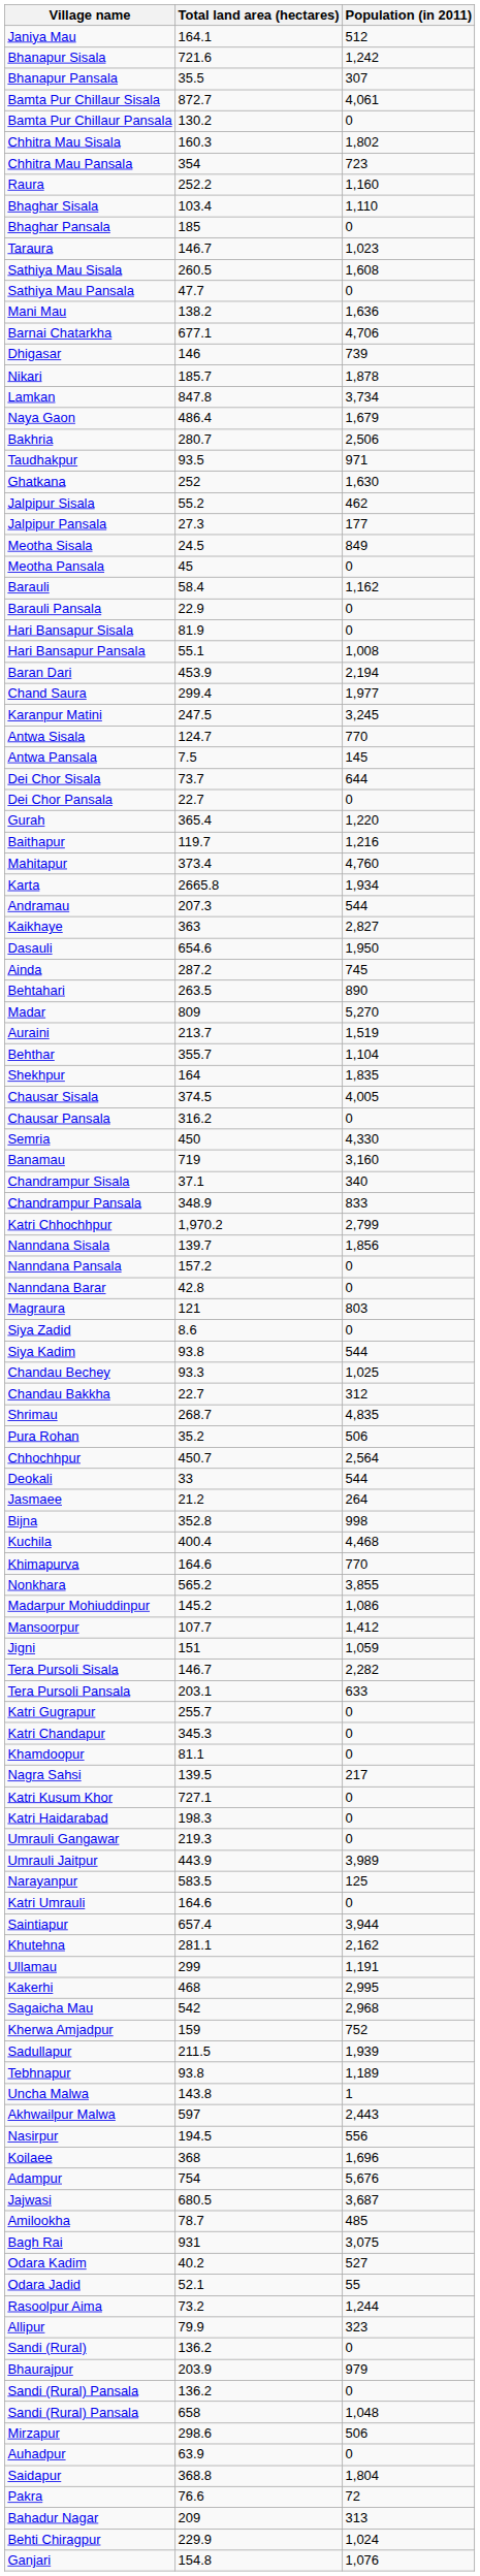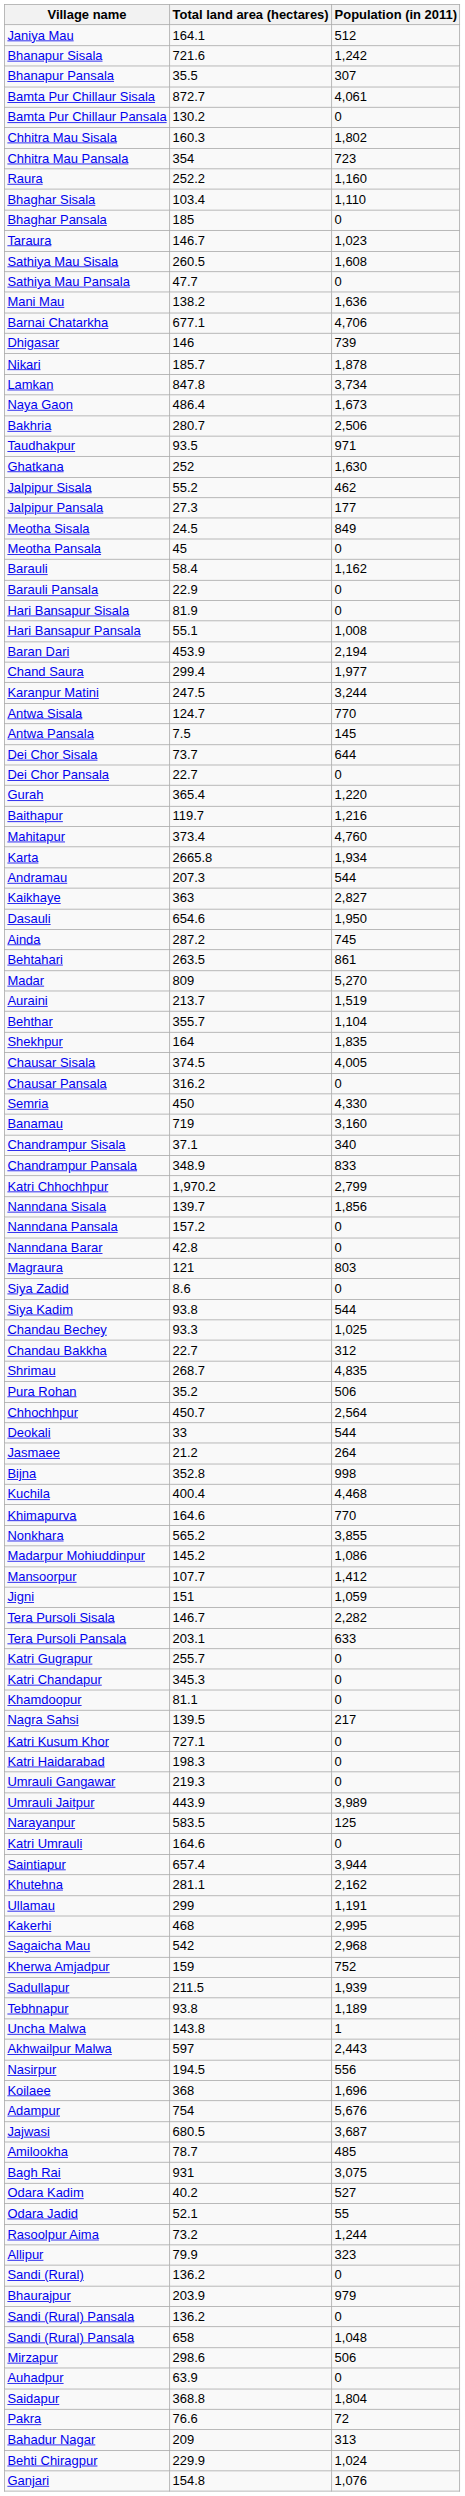 <table class="wikitable sortable">
 <tr>
 <th>Village name</th>
 <th>Total land area (hectares)</th>
 <th>Population (in 2011)</th>
 </tr>
 <tr>
 <td><a href='#'>Janiya Mau</a></td>
 <td>164.1</td>
 <td>512</td>
 </tr>
 <tr>
 <td><a href='#'>Bhanapur Sisala</a></td>
 <td>721.6</td>
 <td>1,242</td>
 </tr>
 <tr>
 <td><a href='#'>Bhanapur Pansala</a></td>
 <td>35.5</td>
 <td>307</td>
 </tr>
 <tr>
 <td><a href='#'>Bamta Pur Chillaur Sisala</a></td>
 <td>872.7</td>
 <td>4,061</td>
 </tr>
 <tr>
 <td><a href='#'>Bamta Pur Chillaur Pansala</a></td>
 <td>130.2</td>
 <td>0</td>
 </tr>
 <tr>
 <td><a href='#'>Chhitra Mau Sisala</a></td>
 <td>160.3</td>
 <td>1,802</td>
 </tr>
 <tr>
 <td><a href='#'>Chhitra Mau Pansala</a></td>
 <td>354</td>
 <td>723</td>
 </tr>
 <tr>
 <td><a href='#'>Raura</a></td>
 <td>252.2</td>
 <td>1,160</td>
 </tr>
 <tr>
 <td><a href='#'>Bhaghar Sisala</a></td>
 <td>103.4</td>
 <td>1,110</td>
 </tr>
 <tr>
 <td><a href='#'>Bhaghar Pansala</a></td>
 <td>185</td>
 <td>0</td>
 </tr>
 <tr>
 <td><a href='#'>Taraura</a></td>
 <td>146.7</td>
 <td>1,023</td>
 </tr>
 <tr>
 <td><a href='#'>Sathiya Mau Sisala</a></td>
 <td>260.5</td>
 <td>1,608</td>
 </tr>
 <tr>
 <td><a href='#'>Sathiya Mau Pansala</a></td>
 <td>47.7</td>
 <td>0</td>
 </tr>
 <tr>
 <td><a href='#'>Mani Mau</a></td>
 <td>138.2</td>
 <td>1,636</td>
 </tr>
 <tr>
 <td><a href='#'>Barnai Chatarkha</a></td>
 <td>677.1</td>
 <td>4,706</td>
 </tr>
 <tr>
 <td><a href='#'>Dhigasar</a></td>
 <td>146</td>
 <td>739</td>
 </tr>
 <tr>
 <td><a href='#'>Nikari</a></td>
 <td>185.7</td>
 <td>1,878</td>
 </tr>
 <tr>
 <td><a href='#'>Lamkan</a></td>
 <td>847.8</td>
 <td>3,734</td>
 </tr>
 <tr>
 <td><a href='#'>Naya Gaon</a></td>
 <td>486.4</td>
-<td>1,679</td>
+<td>1,673</td>
 </tr>
 <tr>
 <td><a href='#'>Bakhria</a></td>
 <td>280.7</td>
 <td>2,506</td>
 </tr>
 <tr>
 <td><a href='#'>Taudhakpur</a></td>
 <td>93.5</td>
 <td>971</td>
 </tr>
 <tr>
 <td><a href='#'>Ghatkana</a></td>
 <td>252</td>
 <td>1,630</td>
 </tr>
 <tr>
 <td><a href='#'>Jalpipur Sisala</a></td>
 <td>55.2</td>
 <td>462</td>
 </tr>
 <tr>
 <td><a href='#'>Jalpipur Pansala</a></td>
 <td>27.3</td>
 <td>177</td>
 </tr>
 <tr>
 <td><a href='#'>Meotha Sisala</a></td>
 <td>24.5</td>
 <td>849</td>
 </tr>
 <tr>
 <td><a href='#'>Meotha Pansala</a></td>
 <td>45</td>
 <td>0</td>
 </tr>
 <tr>
 <td><a href='#'>Barauli</a></td>
 <td>58.4</td>
 <td>1,162</td>
 </tr>
 <tr>
 <td><a href='#'>Barauli Pansala</a></td>
 <td>22.9</td>
 <td>0</td>
 </tr>
 <tr>
 <td><a href='#'>Hari Bansapur Sisala</a></td>
 <td>81.9</td>
 <td>0</td>
 </tr>
 <tr>
 <td><a href='#'>Hari Bansapur Pansala</a></td>
 <td>55.1</td>
 <td>1,008</td>
 </tr>
 <tr>
 <td><a href='#'>Baran Dari</a></td>
 <td>453.9</td>
 <td>2,194</td>
 </tr>
 <tr>
 <td><a href='#'>Chand Saura</a></td>
 <td>299.4</td>
 <td>1,977</td>
 </tr>
 <tr>
 <td><a href='#'>Karanpur Matini</a></td>
 <td>247.5</td>
-<td>3,245</td>
+<td>3,244</td>
 </tr>
 <tr>
 <td><a href='#'>Antwa Sisala</a></td>
 <td>124.7</td>
 <td>770</td>
 </tr>
 <tr>
 <td><a href='#'>Antwa Pansala</a></td>
 <td>7.5</td>
 <td>145</td>
 </tr>
 <tr>
 <td><a href='#'>Dei Chor Sisala</a></td>
 <td>73.7</td>
 <td>644</td>
 </tr>
 <tr>
 <td><a href='#'>Dei Chor Pansala</a></td>
 <td>22.7</td>
 <td>0</td>
 </tr>
 <tr>
 <td><a href='#'>Gurah</a></td>
 <td>365.4</td>
 <td>1,220</td>
 </tr>
 <tr>
 <td><a href='#'>Baithapur</a></td>
 <td>119.7</td>
 <td>1,216</td>
 </tr>
 <tr>
 <td><a href='#'>Mahitapur</a></td>
 <td>373.4</td>
 <td>4,760</td>
 </tr>
 <tr>
 <td><a href='#'>Karta</a></td>
 <td>2665.8</td>
 <td>1,934</td>
 </tr>
 <tr>
 <td><a href='#'>Andramau</a></td>
 <td>207.3</td>
 <td>544</td>
 </tr>
 <tr>
 <td><a href='#'>Kaikhaye</a></td>
 <td>363</td>
 <td>2,827</td>
 </tr>
 <tr>
 <td><a href='#'>Dasauli</a></td>
 <td>654.6</td>
 <td>1,950</td>
 </tr>
 <tr>
 <td><a href='#'>Ainda</a></td>
 <td>287.2</td>
 <td>745</td>
 </tr>
 <tr>
 <td><a href='#'>Behtahari</a></td>
 <td>263.5</td>
-<td>890</td>
+<td>861</td>
 </tr>
 <tr>
 <td><a href='#'>Madar</a></td>
 <td>809</td>
 <td>5,270</td>
 </tr>
 <tr>
 <td><a href='#'>Auraini</a></td>
 <td>213.7</td>
 <td>1,519</td>
 </tr>
 <tr>
 <td><a href='#'>Behthar</a></td>
 <td>355.7</td>
 <td>1,104</td>
 </tr>
 <tr>
 <td><a href='#'>Shekhpur</a></td>
 <td>164</td>
 <td>1,835</td>
 </tr>
 <tr>
 <td><a href='#'>Chausar Sisala</a></td>
 <td>374.5</td>
 <td>4,005</td>
 </tr>
 <tr>
 <td><a href='#'>Chausar Pansala</a></td>
 <td>316.2</td>
 <td>0</td>
 </tr>
 <tr>
 <td><a href='#'>Semria</a></td>
 <td>450</td>
 <td>4,330</td>
 </tr>
 <tr>
 <td><a href='#'>Banamau</a></td>
 <td>719</td>
 <td>3,160</td>
 </tr>
 <tr>
 <td><a href='#'>Chandrampur Sisala</a></td>
 <td>37.1</td>
 <td>340</td>
 </tr>
 <tr>
 <td><a href='#'>Chandrampur Pansala</a></td>
 <td>348.9</td>
 <td>833</td>
 </tr>
 <tr>
 <td><a href='#'>Katri Chhochhpur</a></td>
 <td>1,970.2</td>
 <td>2,799</td>
 </tr>
 <tr>
 <td><a href='#'>Nanndana Sisala</a></td>
 <td>139.7</td>
 <td>1,856</td>
 </tr>
 <tr>
 <td><a href='#'>Nanndana Pansala</a></td>
 <td>157.2</td>
 <td>0</td>
 </tr>
 <tr>
 <td><a href='#'>Nanndana Barar</a></td>
 <td>42.8</td>
 <td>0</td>
 </tr>
 <tr>
 <td><a href='#'>Magraura</a></td>
 <td>121</td>
 <td>803</td>
 </tr>
 <tr>
 <td><a href='#'>Siya Zadid</a></td>
 <td>8.6</td>
 <td>0</td>
 </tr>
 <tr>
 <td><a href='#'>Siya Kadim</a></td>
 <td>93.8</td>
 <td>544</td>
 </tr>
 <tr>
 <td><a href='#'>Chandau Bechey</a></td>
 <td>93.3</td>
 <td>1,025</td>
 </tr>
 <tr>
 <td><a href='#'>Chandau Bakkha</a></td>
 <td>22.7</td>
 <td>312</td>
 </tr>
 <tr>
 <td><a href='#'>Shrimau</a></td>
 <td>268.7</td>
 <td>4,835</td>
 </tr>
 <tr>
 <td><a href='#'>Pura Rohan</a></td>
 <td>35.2</td>
 <td>506</td>
 </tr>
 <tr>
 <td><a href='#'>Chhochhpur</a></td>
 <td>450.7</td>
 <td>2,564</td>
 </tr>
 <tr>
 <td><a href='#'>Deokali</a></td>
 <td>33</td>
 <td>544</td>
 </tr>
 <tr>
 <td><a href='#'>Jasmaee</a></td>
 <td>21.2</td>
 <td>264</td>
 </tr>
 <tr>
 <td><a href='#'>Bijna</a></td>
 <td>352.8</td>
 <td>998</td>
 </tr>
 <tr>
 <td><a href='#'>Kuchila</a></td>
 <td>400.4</td>
 <td>4,468</td>
 </tr>
 <tr>
 <td><a href='#'>Khimapurva</a></td>
 <td>164.6</td>
 <td>770</td>
 </tr>
 <tr>
 <td><a href='#'>Nonkhara</a></td>
 <td>565.2</td>
 <td>3,855</td>
 </tr>
 <tr>
 <td><a href='#'>Madarpur Mohiuddinpur</a></td>
 <td>145.2</td>
 <td>1,086</td>
 </tr>
 <tr>
 <td><a href='#'>Mansoorpur</a></td>
 <td>107.7</td>
 <td>1,412</td>
 </tr>
 <tr>
 <td><a href='#'>Jigni</a></td>
 <td>151</td>
 <td>1,059</td>
 </tr>
 <tr>
 <td><a href='#'>Tera Pursoli Sisala</a></td>
 <td>146.7</td>
 <td>2,282</td>
 </tr>
 <tr>
 <td><a href='#'>Tera Pursoli Pansala</a></td>
 <td>203.1</td>
 <td>633</td>
 </tr>
 <tr>
 <td><a href='#'>Katri Gugrapur</a></td>
 <td>255.7</td>
 <td>0</td>
 </tr>
 <tr>
 <td><a href='#'>Katri Chandapur</a></td>
 <td>345.3</td>
 <td>0</td>
 </tr>
 <tr>
 <td><a href='#'>Khamdoopur</a></td>
 <td>81.1</td>
 <td>0</td>
 </tr>
 <tr>
 <td><a href='#'>Nagra Sahsi</a></td>
 <td>139.5</td>
 <td>217</td>
 </tr>
 <tr>
 <td><a href='#'>Katri Kusum Khor</a></td>
 <td>727.1</td>
 <td>0</td>
 </tr>
 <tr>
 <td><a href='#'>Katri Haidarabad</a></td>
 <td>198.3</td>
 <td>0</td>
 </tr>
 <tr>
 <td><a href='#'>Umrauli Gangawar</a></td>
 <td>219.3</td>
 <td>0</td>
 </tr>
 <tr>
 <td><a href='#'>Umrauli Jaitpur</a></td>
 <td>443.9</td>
 <td>3,989</td>
 </tr>
 <tr>
 <td><a href='#'>Narayanpur</a></td>
 <td>583.5</td>
 <td>125</td>
 </tr>
 <tr>
 <td><a href='#'>Katri Umrauli</a></td>
 <td>164.6</td>
 <td>0</td>
 </tr>
 <tr>
 <td><a href='#'>Saintiapur</a></td>
 <td>657.4</td>
 <td>3,944</td>
 </tr>
 <tr>
 <td><a href='#'>Khutehna</a></td>
 <td>281.1</td>
 <td>2,162</td>
 </tr>
 <tr>
 <td><a href='#'>Ullamau</a></td>
 <td>299</td>
 <td>1,191</td>
 </tr>
 <tr>
 <td><a href='#'>Kakerhi</a></td>
 <td>468</td>
 <td>2,995</td>
 </tr>
 <tr>
 <td><a href='#'>Sagaicha Mau</a></td>
 <td>542</td>
 <td>2,968</td>
 </tr>
 <tr>
 <td><a href='#'>Kherwa Amjadpur</a></td>
 <td>159</td>
 <td>752</td>
 </tr>
 <tr>
 <td><a href='#'>Sadullapur</a></td>
 <td>211.5</td>
 <td>1,939</td>
 </tr>
 <tr>
 <td><a href='#'>Tebhnapur</a></td>
 <td>93.8</td>
 <td>1,189</td>
 </tr>
 <tr>
 <td><a href='#'>Uncha Malwa</a></td>
 <td>143.8</td>
 <td>1</td>
 </tr>
 <tr>
 <td><a href='#'>Akhwailpur Malwa</a></td>
 <td>597</td>
 <td>2,443</td>
 </tr>
 <tr>
 <td><a href='#'>Nasirpur</a></td>
 <td>194.5</td>
 <td>556</td>
 </tr>
 <tr>
 <td><a href='#'>Koilaee</a></td>
 <td>368</td>
 <td>1,696</td>
 </tr>
 <tr>
 <td><a href='#'>Adampur</a></td>
 <td>754</td>
 <td>5,676</td>
 </tr>
 <tr>
 <td><a href='#'>Jajwasi</a></td>
 <td>680.5</td>
 <td>3,687</td>
 </tr>
 <tr>
 <td><a href='#'>Amilookha</a></td>
 <td>78.7</td>
 <td>485</td>
 </tr>
 <tr>
 <td><a href='#'>Bagh Rai</a></td>
 <td>931</td>
 <td>3,075</td>
 </tr>
 <tr>
 <td><a href='#'>Odara Kadim</a></td>
 <td>40.2</td>
 <td>527</td>
 </tr>
 <tr>
 <td><a href='#'>Odara Jadid</a></td>
 <td>52.1</td>
 <td>55</td>
 </tr>
 <tr>
 <td><a href='#'>Rasoolpur Aima</a></td>
 <td>73.2</td>
 <td>1,244</td>
 </tr>
 <tr>
 <td><a href='#'>Allipur</a></td>
 <td>79.9</td>
 <td>323</td>
 </tr>
 <tr>
 <td><a href='#'>Sandi (Rural)</a></td>
 <td>136.2</td>
 <td>0</td>
 </tr>
 <tr>
 <td><a href='#'>Bhaurajpur</a></td>
 <td>203.9</td>
 <td>979</td>
 </tr>
 <tr>
 <td><a href='#'>Sandi (Rural) Pansala</a></td>
 <td>136.2</td>
 <td>0</td>
 </tr>
 <tr>
 <td><a href='#'>Sandi (Rural) Pansala</a></td>
 <td>658</td>
 <td>1,048</td>
 </tr>
 <tr>
 <td><a href='#'>Mirzapur</a></td>
 <td>298.6</td>
 <td>506</td>
 </tr>
 <tr>
 <td><a href='#'>Auhadpur</a></td>
 <td>63.9</td>
 <td>0</td>
 </tr>
 <tr>
 <td><a href='#'>Saidapur</a></td>
 <td>368.8</td>
 <td>1,804</td>
 </tr>
 <tr>
 <td><a href='#'>Pakra</a></td>
 <td>76.6</td>
 <td>72</td>
 </tr>
 <tr>
 <td><a href='#'>Bahadur Nagar</a></td>
 <td>209</td>
 <td>313</td>
 </tr>
 <tr>
 <td><a href='#'>Behti Chiragpur</a></td>
 <td>229.9</td>
 <td>1,024</td>
 </tr>
 <tr>
 <td><a href='#'>Ganjari</a></td>
 <td>154.8</td>
 <td>1,076</td>
 </tr>
 </table>
